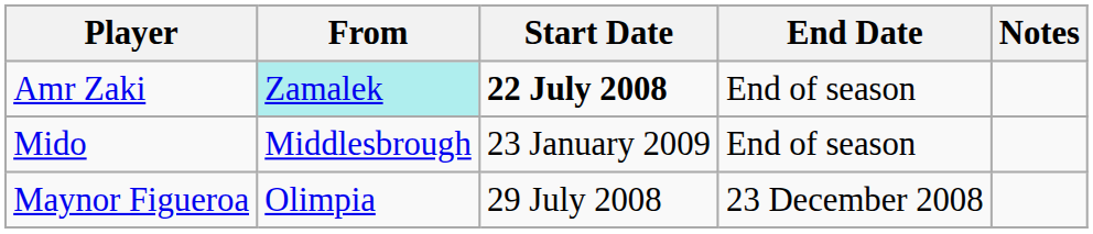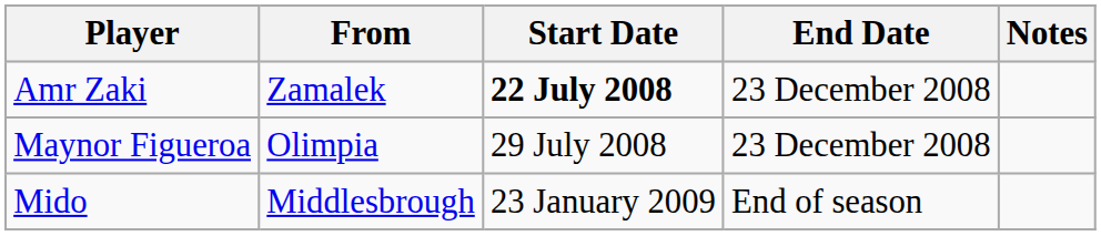 <table class="wikitable" style="text-align:center; font-size:95%; text-align:left">
 <tr>
 <th>Player</th>
 <th>From</th>
 <th>Start Date</th>
 <th>End Date</th>
 <th>Notes</th>
 </tr>
 <tr --->
 <td> <a href='#'>Amr Zaki</a></td>
-<td style="background: paleturquoise;"> <a href='#'>Zamalek</a></td>
+<td> <a href='#'>Zamalek</a></td>
 <td><strong>22 July 2008</strong></td>
-<td>End of season</td>
+<td>23 December 2008</td>
+<td align="center"></td>
+</tr>
+<tr --->
+<td> <a href='#'>Maynor Figueroa</a></td>
+<td> <a href='#'>Olimpia</a></td>
+<td>29 July 2008</td>
+<td>23 December 2008</td>
 <td align="center"></td>
 </tr>
 <tr --->
 <td> <a href='#'>Mido</a></td>
 <td> <a href='#'>Middlesbrough</a></td>
 <td>23 January 2009</td>
 <td>End of season</td>
 <td align="center"></td>
 </tr>
-<tr --->
-<td> <a href='#'>Maynor Figueroa</a></td>
-<td> <a href='#'>Olimpia</a></td>
-<td>29 July 2008</td>
-<td>23 December 2008</td>
-<td align="center"></td>
-</tr>
 </table>
